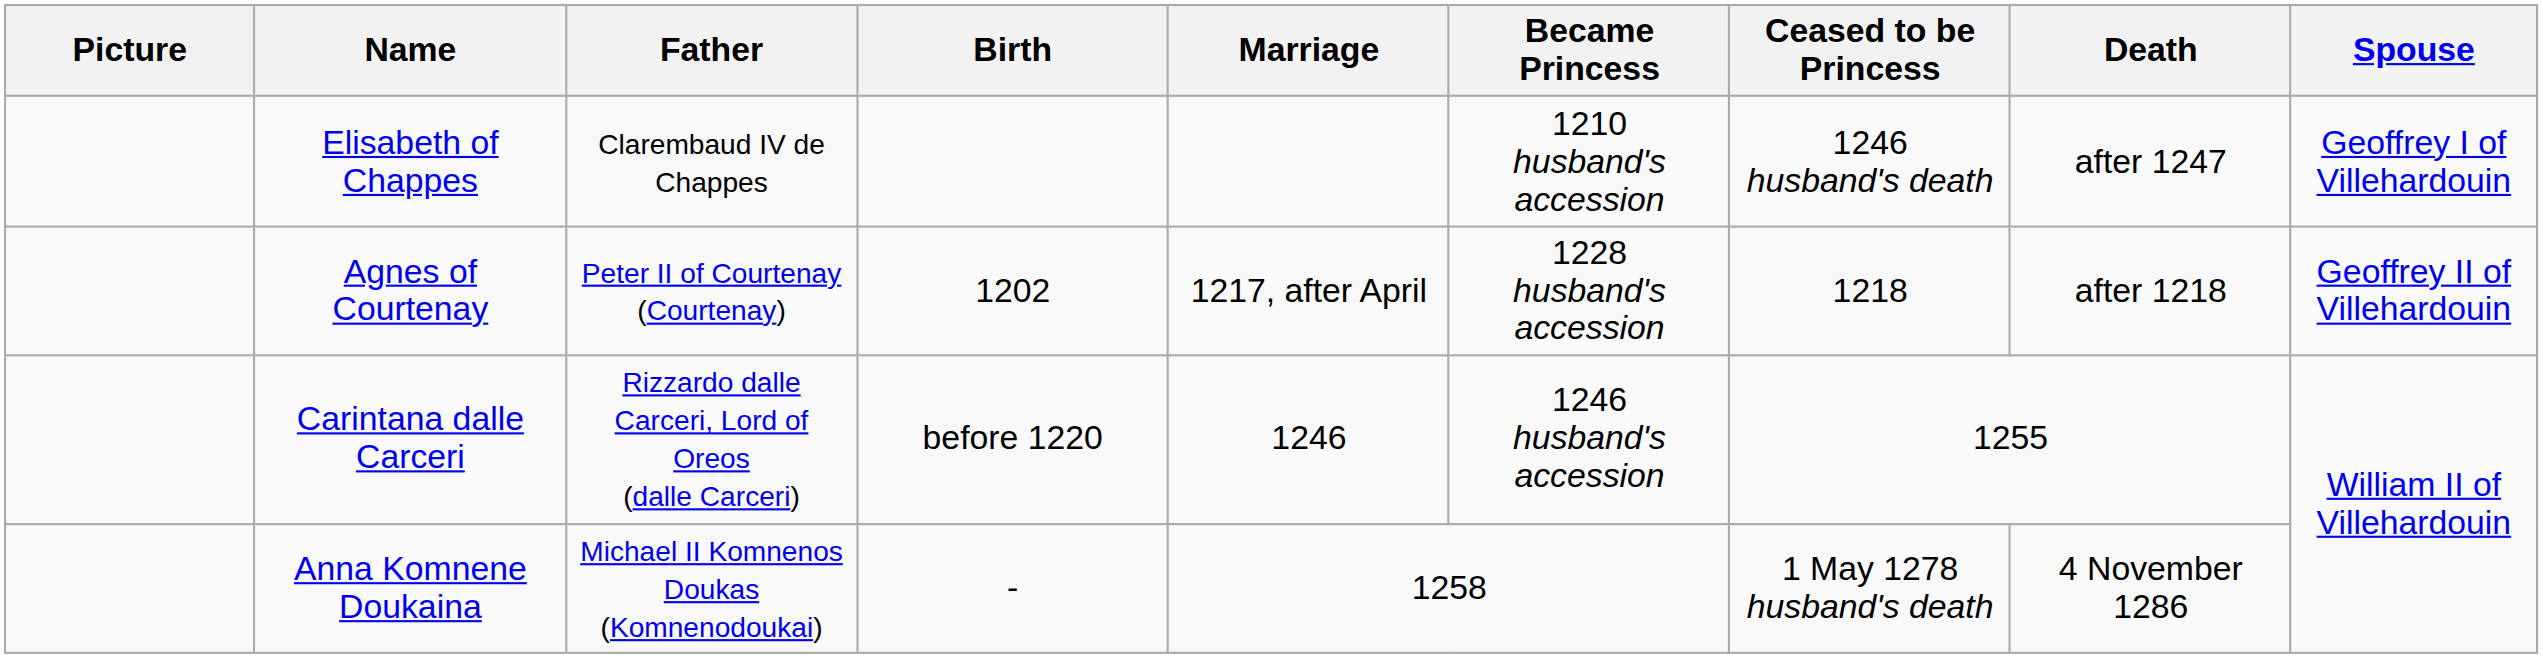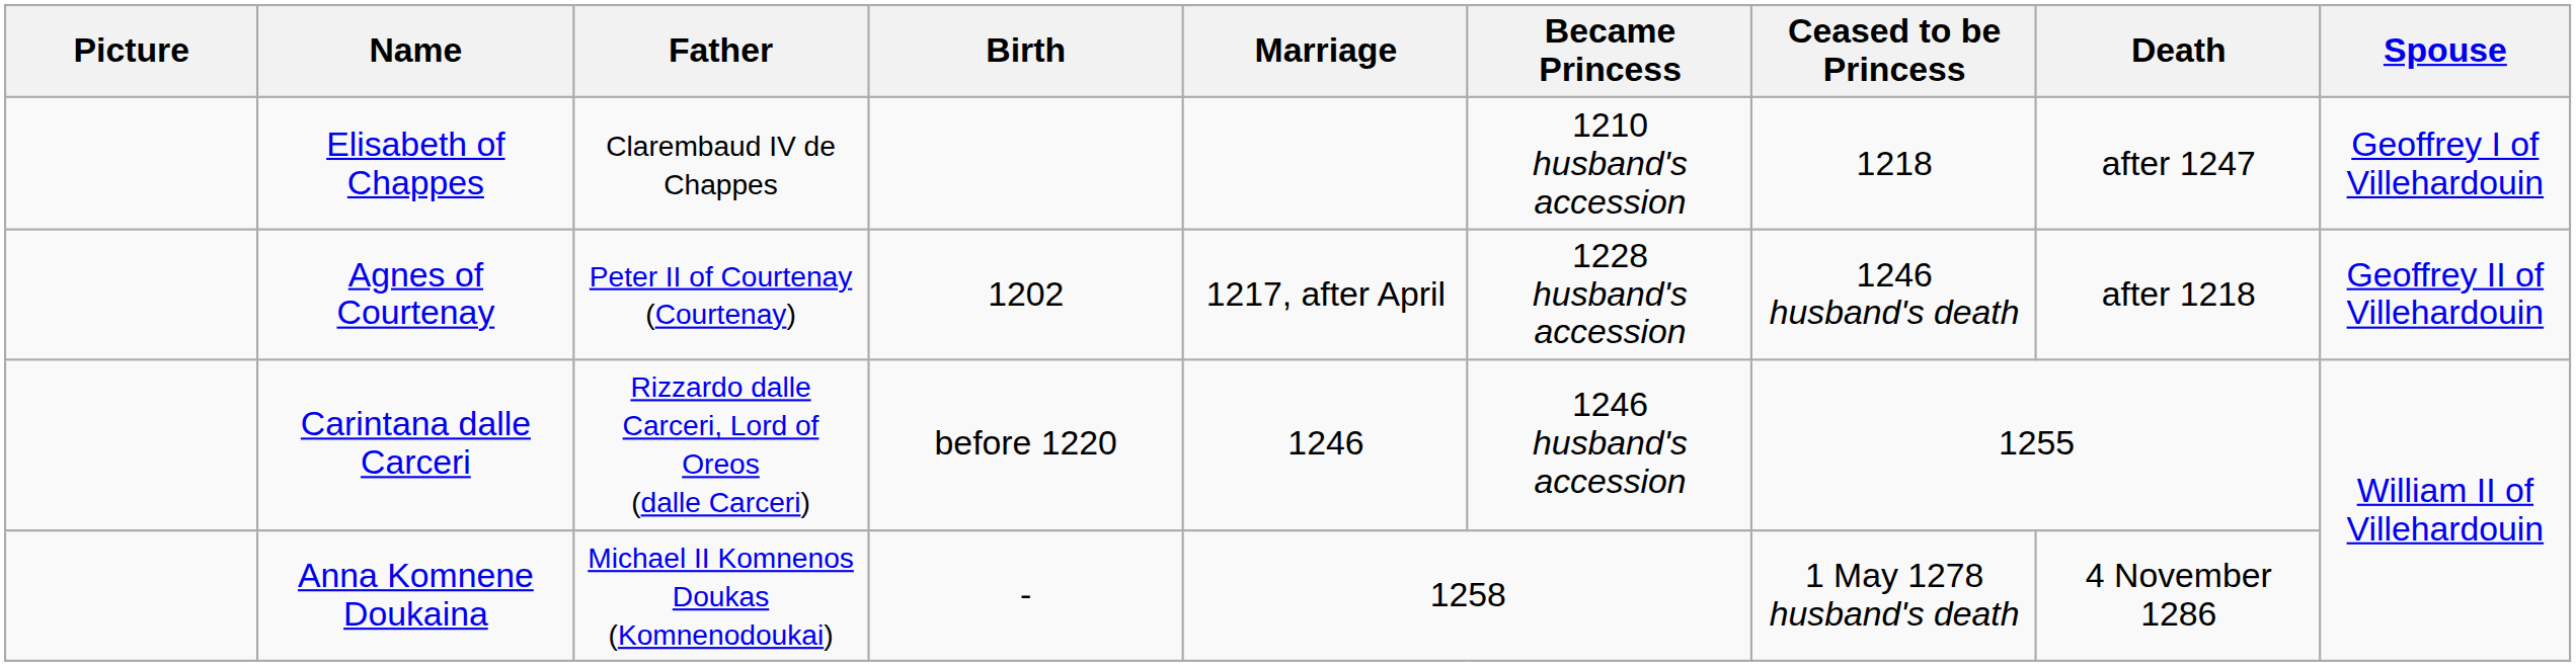 <table style="width:95%;" class="wikitable">
 <tr>
 <th style="width:8%;">Picture</th>
 <th style="width:10%;">Name</th>
 <th style="width:9%;">Father</th>
 <th style="width:10%;">Birth</th>
 <th style="width:9%;">Marriage</th>
 <th style="width:9%;">Became Princess</th>
 <th style="width:9%;">Ceased to be Princess</th>
 <th style="width:9%;">Death</th>
 <th style="width:6%;"><a href='#'>Spouse</a></th>
 </tr>
 <tr>
 <td style="text-align:center;"></td>
 <td style="text-align:center;"><a href='#'>Elisabeth of Chappes</a></td>
 <td style="text-align:center;"><small>Clarembaud IV de Chappes</small></td>
 <td style="text-align:center;"></td>
 <td style="text-align:center;"></td>
 <td style="text-align:center;">1210<br><em>husband's accession</em></td>
-<td style="text-align:center;">1246<br><em>husband's death</em></td>
+<td style="text-align:center;">1218</td>
 <td style="text-align:center;">after 1247</td>
 <td style="text-align:center;"><a href='#'>Geoffrey I of Villehardouin</a></td>
 </tr>
 <tr>
 <td style="text-align:center;"></td>
 <td style="text-align:center;"><a href='#'>Agnes of Courtenay</a></td>
 <td style="text-align:center;"><small><a href='#'>Peter II of Courtenay</a><br>(<a href='#'>Courtenay</a>)</small></td>
 <td style="text-align:center;">1202</td>
 <td style="text-align:center;">1217, after April</td>
 <td style="text-align:center;">1228<br><em>husband's accession</em></td>
-<td style="text-align:center;">1218</td>
+<td style="text-align:center;">1246<br><em>husband's death</em></td>
 <td style="text-align:center;">after 1218</td>
 <td style="text-align:center;"><a href='#'>Geoffrey II of Villehardouin</a></td>
 </tr>
 <tr>
 <td style="text-align:center;"></td>
 <td style="text-align:center;"><a href='#'>Carintana dalle Carceri</a></td>
 <td style="text-align:center;"><small><a href='#'>Rizzardo dalle Carceri, Lord of Oreos</a><br>(<a href='#'>dalle Carceri</a>)</small></td>
 <td style="text-align:center;">before 1220</td>
 <td style="text-align:center;">1246</td>
 <td style="text-align:center;">1246<br><em>husband's accession</em></td>
 <td style="text-align:center;" colspan="2">1255</td>
 <td style="text-align:center;" rowspan="2"><a href='#'>William II of Villehardouin</a></td>
 </tr>
 <tr>
 <td style="text-align:center;"></td>
 <td style="text-align:center;"><a href='#'>Anna Komnene Doukaina</a></td>
 <td style="text-align:center;"><small><a href='#'>Michael II Komnenos Doukas</a><br>(<a href='#'>Komnenodoukai</a>)</small></td>
 <td style="text-align:center;">-</td>
 <td style="text-align:center;" colspan="2">1258</td>
 <td style="text-align:center;">1 May 1278<br><em>husband's death</em></td>
 <td style="text-align:center;">4 November 1286</td>
 </tr>
 </table>
